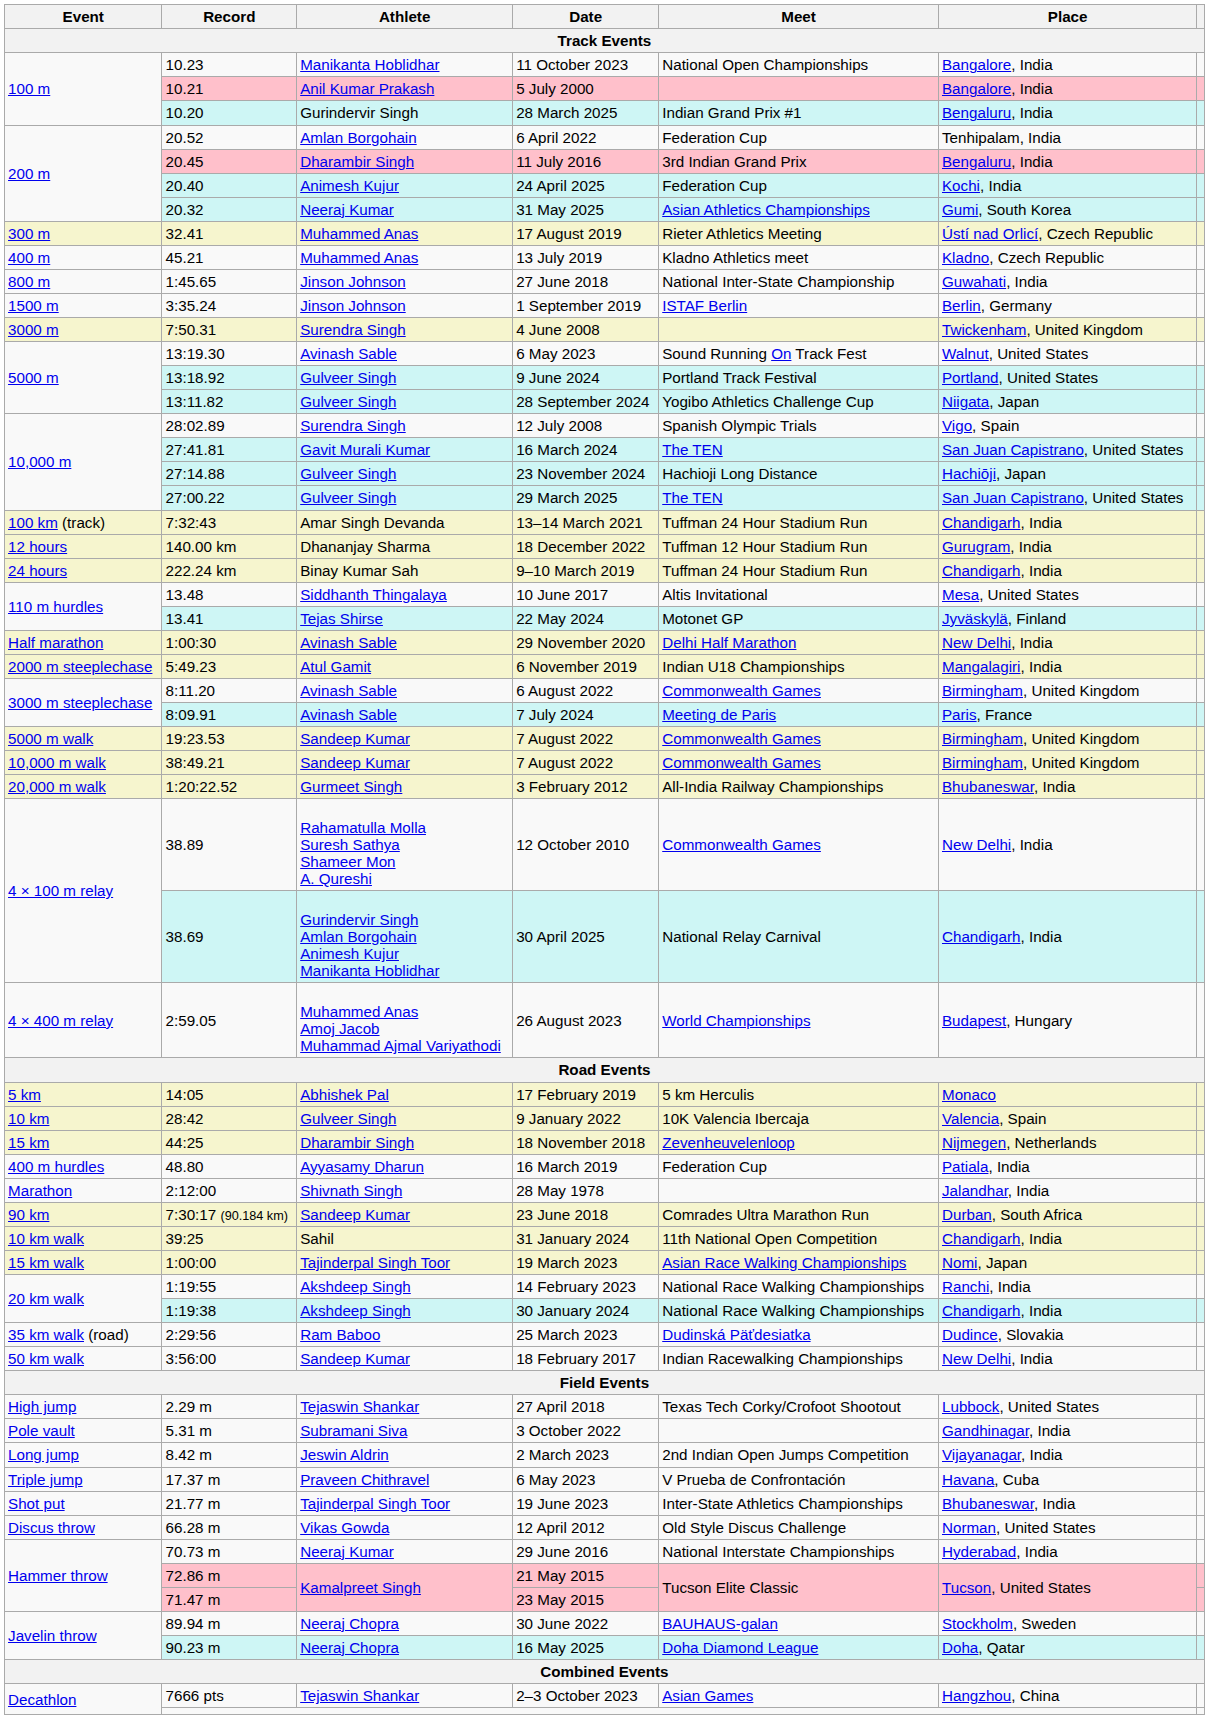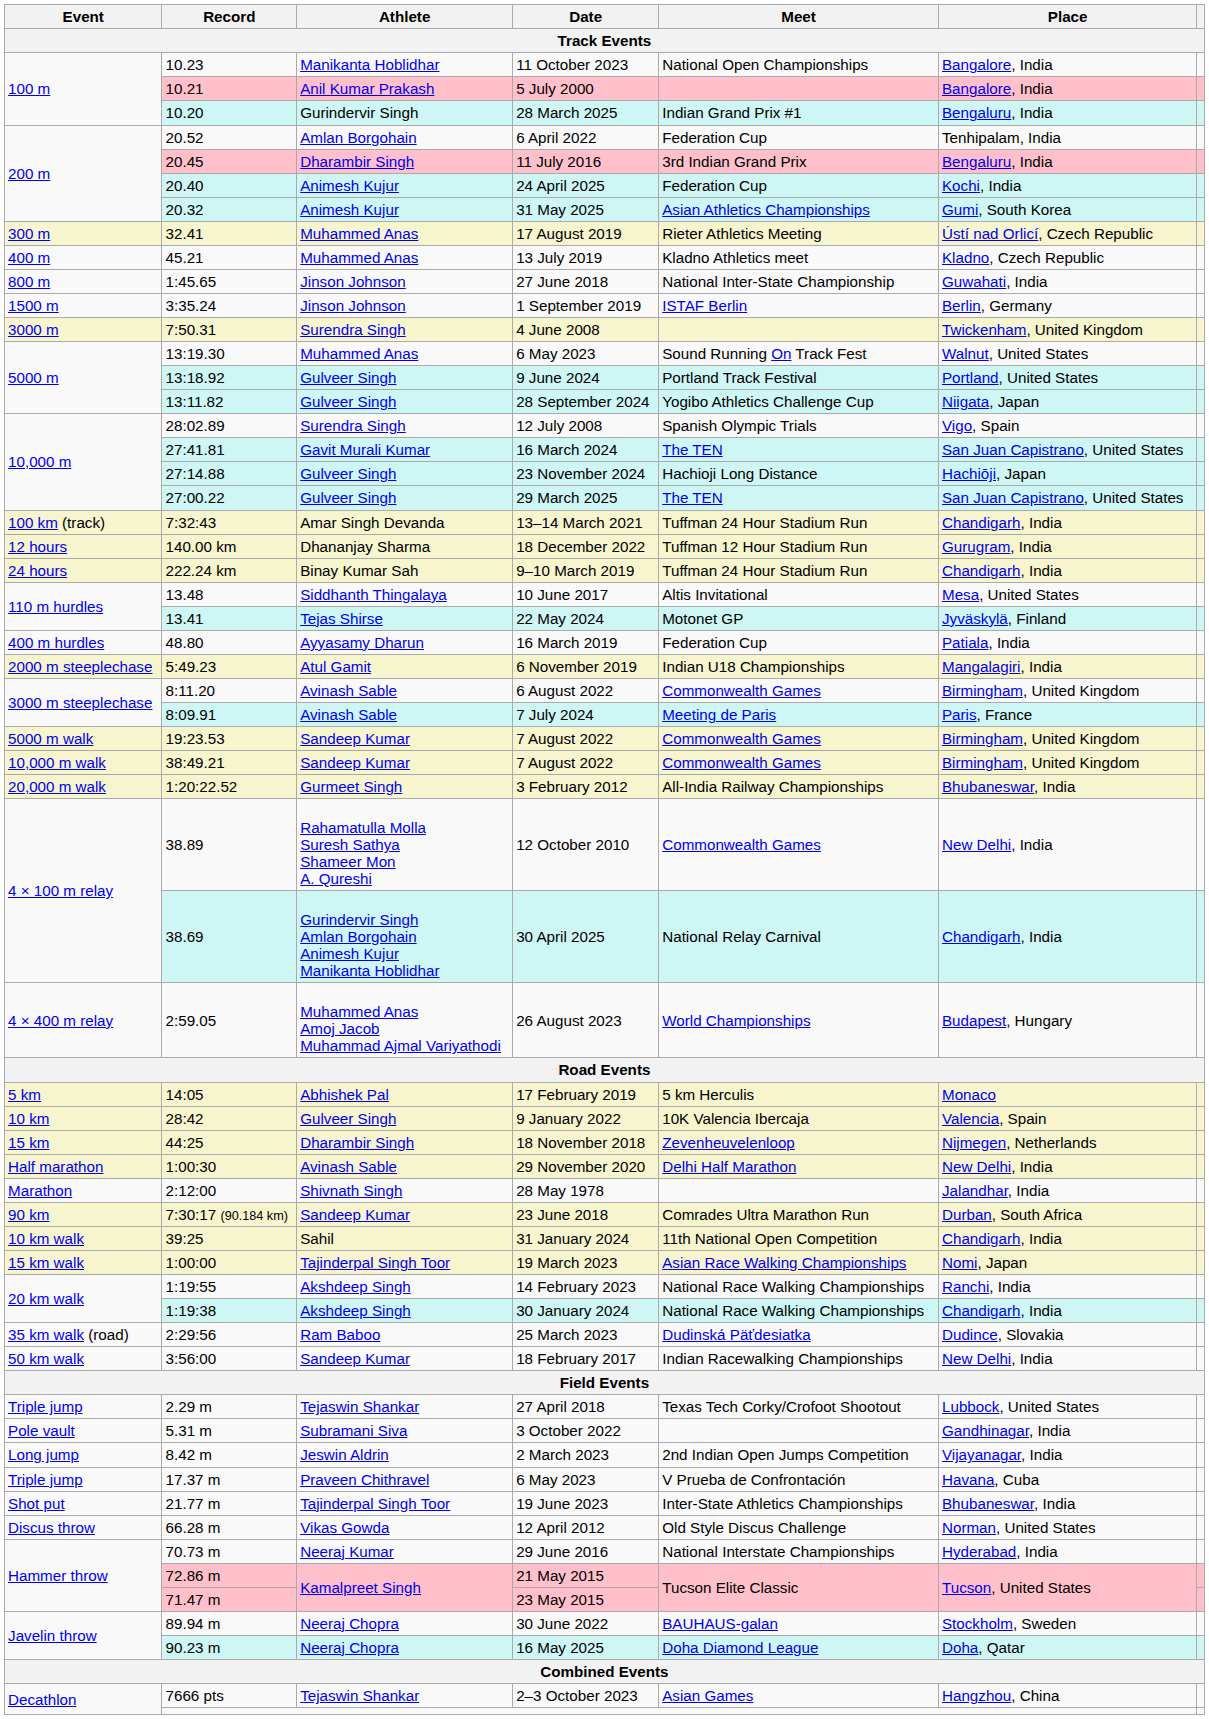 <table class="wikitable" style="font-size:95%; width: 95%;">
 <tr>
 <th>Event</th>
 <th>Record</th>
 <th>Athlete</th>
 <th>Date</th>
 <th>Meet</th>
 <th>Place</th>
 <th></th>
 </tr>
 <tr>
 <th colspan="7">Track Events</th>
 </tr>
 <tr>
 <td rowspan=3><a href='#'>100 m</a></td>
 <td>10.23 </td>
 <td><a href='#'>Manikanta Hoblidhar</a></td>
 <td>11 October 2023</td>
 <td>National Open Championships</td>
 <td><a href='#'>Bangalore</a>, India</td>
 <td></td>
 </tr>
 <tr style="background:pink">
 <td>10.21 </td>
 <td><a href='#'>Anil Kumar Prakash</a></td>
 <td>5 July 2000</td>
 <td></td>
 <td><a href='#'>Bangalore</a>, India</td>
 <td></td>
 </tr>
 <tr bgcolor=#CEF6F5>
 <td>10.20 </td>
 <td>Gurindervir Singh</td>
 <td>28 March 2025</td>
 <td>Indian Grand Prix #1</td>
 <td><a href='#'>Bengaluru</a>, India</td>
 <td></td>
 </tr>
 <tr>
 <td rowspan="4"><a href='#'>200 m</a></td>
 <td>20.52 </td>
 <td><a href='#'>Amlan Borgohain</a></td>
 <td>6 April 2022</td>
 <td>Federation Cup</td>
 <td>Tenhipalam, India</td>
 <td></td>
 </tr>
 <tr style="background:pink">
 <td>20.45  </td>
 <td><a href='#'>Dharambir Singh</a></td>
 <td>11 July 2016</td>
 <td>3rd Indian Grand Prix</td>
 <td><a href='#'>Bengaluru</a>, India</td>
 <td></td>
 </tr>
 <tr bgcolor=#CEF6F5>
 <td>20.40 </td>
 <td><a href='#'>Animesh Kujur</a></td>
 <td>24 April 2025</td>
 <td>Federation Cup</td>
 <td><a href='#'>Kochi</a>, India</td>
 <td></td>
 </tr>
 <tr bgcolor=#CEF6F5>
 <td>20.32 </td>
-<td><a href='#'>Neeraj Kumar</a></td>
+<td><a href='#'>Animesh Kujur</a></td>
 <td>31 May 2025</td>
 <td><a href='#'>Asian Athletics Championships</a></td>
 <td><a href='#'>Gumi</a>, South Korea</td>
 <td></td>
 </tr>
 <tr style="background:#f6F5CE;">
 <td><a href='#'>300 m</a></td>
 <td>32.41</td>
 <td><a href='#'>Muhammed Anas</a></td>
 <td>17 August 2019</td>
 <td>Rieter Athletics Meeting</td>
 <td><a href='#'>Ústí nad Orlicí</a>, Czech Republic</td>
 <td></td>
 </tr>
 <tr>
 <td><a href='#'>400 m</a></td>
 <td>45.21</td>
 <td><a href='#'>Muhammed Anas</a></td>
 <td>13 July 2019</td>
 <td>Kladno Athletics meet</td>
 <td><a href='#'>Kladno</a>, Czech Republic</td>
 <td></td>
 </tr>
 <tr>
 <td><a href='#'>800 m</a></td>
 <td>1:45.65</td>
 <td><a href='#'>Jinson Johnson</a></td>
 <td>27 June 2018</td>
 <td>National Inter-State Championship</td>
 <td><a href='#'>Guwahati</a>, India</td>
 <td></td>
 </tr>
 <tr>
 <td><a href='#'>1500 m</a></td>
 <td>3:35.24</td>
 <td><a href='#'>Jinson Johnson</a></td>
 <td>1 September 2019</td>
 <td><a href='#'>ISTAF Berlin</a></td>
 <td><a href='#'>Berlin</a>, Germany</td>
 <td></td>
 </tr>
 <tr style="background:#f6F5CE;">
 <td><a href='#'>3000 m</a></td>
 <td>7:50.31</td>
 <td><a href='#'>Surendra Singh</a></td>
 <td>4 June 2008</td>
 <td></td>
 <td><a href='#'>Twickenham</a>, United Kingdom</td>
 <td></td>
 </tr>
 <tr>
 <td rowspan=3><a href='#'>5000 m</a></td>
 <td>13:19.30</td>
-<td><a href='#'>Avinash Sable</a></td>
+<td><a href='#'>Muhammed Anas</a></td>
 <td>6 May 2023</td>
 <td>Sound Running <a href='#'>On</a> Track Fest</td>
 <td><a href='#'>Walnut</a>, United States</td>
 <td></td>
 </tr>
 <tr bgcolor=#CEF6F5>
 <td>13:18.92</td>
 <td><a href='#'>Gulveer Singh</a></td>
 <td>9 June 2024</td>
 <td>Portland Track Festival</td>
 <td><a href='#'>Portland</a>, United States</td>
 <td></td>
 </tr>
 <tr bgcolor=#CEF6F5>
 <td>13:11.82</td>
 <td><a href='#'>Gulveer Singh</a></td>
 <td>28 September 2024</td>
 <td>Yogibo Athletics Challenge Cup</td>
 <td><a href='#'>Niigata</a>, Japan</td>
 <td></td>
 </tr>
 <tr>
 <td rowspan="4"><a href='#'>10,000 m</a></td>
 <td>28:02.89</td>
 <td><a href='#'>Surendra Singh</a></td>
 <td>12 July 2008</td>
 <td>Spanish Olympic Trials</td>
 <td><a href='#'>Vigo</a>, Spain</td>
 <td></td>
 </tr>
 <tr bgcolor=#CEF6F5>
 <td>27:41.81</td>
 <td><a href='#'>Gavit Murali Kumar</a></td>
 <td>16 March 2024</td>
 <td><a href='#'>The TEN</a></td>
 <td><a href='#'>San Juan Capistrano</a>, United States</td>
 <td></td>
 </tr>
 <tr bgcolor=#CEF6F5>
 <td>27:14.88</td>
 <td><a href='#'>Gulveer Singh</a></td>
 <td>23 November 2024</td>
 <td>Hachioji Long Distance</td>
 <td><a href='#'>Hachiōji</a>, Japan</td>
 <td></td>
 </tr>
 <tr bgcolor=#CEF6F5>
 <td>27:00.22</td>
 <td><a href='#'>Gulveer Singh</a></td>
 <td>29 March 2025</td>
 <td><a href='#'>The TEN</a></td>
 <td><a href='#'>San Juan Capistrano</a>, United States</td>
 <td></td>
 </tr>
 <tr style="background:#f6F5CE;">
 <td><a href='#'>100 km</a> (track)</td>
 <td>7:32:43 </td>
 <td>Amar Singh Devanda</td>
 <td>13–14 March 2021</td>
 <td>Tuffman 24 Hour Stadium Run</td>
 <td><a href='#'>Chandigarh</a>, India</td>
 <td></td>
 </tr>
 <tr style="background:#f6F5CE;">
 <td><a href='#'>12 hours</a></td>
 <td>140.00 km</td>
 <td>Dhananjay Sharma</td>
 <td>18 December 2022</td>
 <td>Tuffman 12 Hour Stadium Run</td>
 <td><a href='#'>Gurugram</a>, India</td>
 <td></td>
 </tr>
 <tr style="background:#f6F5CE;">
 <td><a href='#'>24 hours</a></td>
 <td>222.24 km</td>
 <td>Binay Kumar Sah</td>
 <td>9–10 March 2019</td>
 <td>Tuffman 24 Hour Stadium Run</td>
 <td><a href='#'>Chandigarh</a>, India</td>
 <td></td>
 </tr>
 <tr>
 <td rowspan=2><a href='#'>110 m hurdles</a></td>
 <td>13.48 </td>
 <td><a href='#'>Siddhanth Thingalaya</a></td>
 <td>10 June 2017</td>
 <td>Altis Invitational</td>
 <td><a href='#'>Mesa</a>, United States</td>
 <td></td>
 </tr>
 <tr bgcolor=#CEF6F5>
 <td>13.41 </td>
 <td><a href='#'>Tejas Shirse</a></td>
 <td>22 May 2024</td>
 <td>Motonet GP</td>
 <td><a href='#'>Jyväskylä</a>, Finland</td>
 <td></td>
 </tr>
-<tr style="background:#f6F5CE;">
-<td><a href='#'>Half marathon</a></td>
-<td>1:00:30</td>
-<td><a href='#'>Avinash Sable</a></td>
-<td>29 November 2020</td>
-<td><a href='#'>Delhi Half Marathon</a></td>
-<td><a href='#'>New Delhi</a>, India</td>
+<tr>
+<td><a href='#'>400 m hurdles</a></td>
+<td>48.80</td>
+<td><a href='#'>Ayyasamy Dharun</a></td>
+<td>16 March 2019</td>
+<td>Federation Cup</td>
+<td><a href='#'>Patiala</a>, India</td>
 <td></td>
 </tr>
 <tr style="background:#f6F5CE;">
 <td><a href='#'>2000 m steeplechase</a></td>
 <td>5:49.23</td>
 <td><a href='#'>Atul Gamit</a></td>
 <td>6 November 2019</td>
 <td>Indian U18 Championships</td>
 <td><a href='#'>Mangalagiri</a>, India</td>
 <td></td>
 </tr>
 <tr>
 <td rowspan=2><a href='#'>3000 m steeplechase</a></td>
 <td>8:11.20</td>
 <td><a href='#'>Avinash Sable</a></td>
 <td>6 August 2022</td>
 <td><a href='#'>Commonwealth Games</a></td>
 <td><a href='#'>Birmingham</a>, United Kingdom</td>
 <td></td>
 </tr>
 <tr bgcolor=#CEF6F5>
 <td>8:09.91</td>
 <td><a href='#'>Avinash Sable</a></td>
 <td>7 July 2024</td>
 <td><a href='#'>Meeting de Paris</a></td>
 <td><a href='#'>Paris</a>, France</td>
 <td></td>
 </tr>
 <tr style="background:#f6F5CE;">
 <td><a href='#'>5000 m walk</a></td>
 <td>19:23.53</td>
 <td><a href='#'>Sandeep Kumar</a></td>
 <td>7 August 2022</td>
 <td><a href='#'>Commonwealth Games</a></td>
 <td><a href='#'>Birmingham</a>, United Kingdom</td>
 <td></td>
 </tr>
 <tr style="background:#f6F5CE;">
 <td><a href='#'>10,000 m walk</a></td>
 <td>38:49.21</td>
 <td><a href='#'>Sandeep Kumar</a></td>
 <td>7 August 2022</td>
 <td><a href='#'>Commonwealth Games</a></td>
 <td><a href='#'>Birmingham</a>, United Kingdom</td>
 <td></td>
 </tr>
 <tr style="background:#f6F5CE;">
 <td><a href='#'>20,000 m walk</a></td>
 <td>1:20:22.52</td>
 <td><a href='#'>Gurmeet Singh</a></td>
 <td>3 February 2012</td>
 <td>All-India Railway Championships</td>
 <td><a href='#'>Bhubaneswar</a>, India</td>
 <td></td>
 </tr>
 <tr>
 <td rowspan="2"><a href='#'>4 × 100 m relay</a></td>
 <td>38.89</td>
 <td><br><a href='#'>Rahamatulla Molla</a><br><a href='#'>Suresh Sathya</a><br><a href='#'>Shameer Mon</a><br><a href='#'>A. Qureshi</a></td>
 <td>12 October 2010</td>
 <td><a href='#'>Commonwealth Games</a></td>
 <td><a href='#'>New Delhi</a>, India</td>
 <td></td>
 </tr>
 <tr bgcolor=#CEF6F5>
 <td>38.69</td>
 <td><br><a href='#'>Gurindervir Singh</a><br><a href='#'>Amlan Borgohain</a><br><a href='#'>Animesh Kujur</a><br><a href='#'>Manikanta Hoblidhar</a></td>
 <td>30 April 2025</td>
 <td>National Relay Carnival</td>
 <td><a href='#'>Chandigarh</a>, India</td>
 <td></td>
 </tr>
 <tr>
 <td><a href='#'>4 × 400 m relay</a></td>
 <td>2:59.05</td>
 <td><br><a href='#'>Muhammed Anas</a><br><a href='#'>Amoj Jacob</a><br><a href='#'>Muhammad Ajmal Variyathodi</a><br></td>
 <td>26 August 2023</td>
 <td><a href='#'>World Championships</a></td>
 <td><a href='#'>Budapest</a>, Hungary</td>
 <td></td>
 </tr>
 <tr>
 <th colspan="7">Road Events</th>
 </tr>
 <tr style="background:#f6F5CE;">
 <td><a href='#'>5 km</a></td>
 <td>14:05</td>
 <td><a href='#'>Abhishek Pal</a></td>
 <td>17 February 2019</td>
 <td>5 km Herculis</td>
 <td><a href='#'>Monaco</a></td>
 <td></td>
 </tr>
 <tr style="background:#f6F5CE;">
 <td><a href='#'>10 km</a></td>
 <td>28:42</td>
 <td><a href='#'>Gulveer Singh</a></td>
 <td>9 January 2022</td>
 <td>10K Valencia Ibercaja</td>
 <td><a href='#'>Valencia</a>, Spain</td>
 <td></td>
 </tr>
 <tr style="background:#f6F5CE;">
 <td><a href='#'>15 km</a></td>
 <td>44:25</td>
 <td><a href='#'>Dharambir Singh</a></td>
 <td>18 November 2018</td>
 <td><a href='#'>Zevenheuvelenloop</a></td>
 <td><a href='#'>Nijmegen</a>, Netherlands</td>
 <td></td>
 </tr>
-<tr>
-<td><a href='#'>400 m hurdles</a></td>
-<td>48.80</td>
-<td><a href='#'>Ayyasamy Dharun</a></td>
-<td>16 March 2019</td>
-<td>Federation Cup</td>
-<td><a href='#'>Patiala</a>, India</td>
+<tr style="background:#f6F5CE;">
+<td><a href='#'>Half marathon</a></td>
+<td>1:00:30</td>
+<td><a href='#'>Avinash Sable</a></td>
+<td>29 November 2020</td>
+<td><a href='#'>Delhi Half Marathon</a></td>
+<td><a href='#'>New Delhi</a>, India</td>
 <td></td>
 </tr>
 <tr>
 <td><a href='#'>Marathon</a></td>
 <td>2:12:00</td>
 <td><a href='#'>Shivnath Singh</a></td>
 <td>28 May 1978</td>
 <td></td>
 <td><a href='#'>Jalandhar</a>, India</td>
 <td></td>
 </tr>
 <tr style="background:#f6F5CE;">
 <td><a href='#'>90 km</a></td>
 <td>7:30:17 <small>(90.184 km)</small></td>
 <td><a href='#'>Sandeep Kumar</a></td>
 <td>23 June 2018</td>
 <td>Comrades Ultra Marathon Run</td>
 <td><a href='#'>Durban</a>, South Africa</td>
 <td></td>
 </tr>
 <tr style="background:#f6F5CE;">
 <td><a href='#'>10 km walk</a></td>
 <td>39:25</td>
 <td>Sahil</td>
 <td>31 January 2024</td>
 <td>11th National Open Competition</td>
 <td><a href='#'>Chandigarh</a>, India</td>
 <td></td>
 </tr>
 <tr style="background:#f6F5CE;">
 <td><a href='#'>15 km walk</a></td>
 <td>1:00:00</td>
 <td><a href='#'>Tajinderpal Singh Toor</a></td>
 <td>19 March 2023</td>
 <td><a href='#'>Asian Race Walking Championships</a></td>
 <td><a href='#'>Nomi</a>, Japan</td>
 <td></td>
 </tr>
 <tr>
 <td rowspan=2><a href='#'>20 km walk</a></td>
 <td>1:19:55</td>
 <td><a href='#'>Akshdeep Singh</a></td>
 <td>14 February 2023</td>
 <td>National Race Walking Championships</td>
 <td><a href='#'>Ranchi</a>, India</td>
 <td></td>
 </tr>
 <tr bgcolor=#CEF6F5>
 <td>1:19:38</td>
 <td><a href='#'>Akshdeep Singh</a></td>
 <td>30 January 2024</td>
 <td>National Race Walking Championships</td>
 <td><a href='#'>Chandigarh</a>, India</td>
 <td></td>
 </tr>
 <tr>
 <td><a href='#'>35 km walk</a> (road)</td>
 <td>2:29:56</td>
 <td><a href='#'>Ram Baboo</a></td>
 <td>25 March 2023</td>
 <td><a href='#'>Dudinská Päťdesiatka</a></td>
 <td><a href='#'>Dudince</a>, Slovakia</td>
 <td></td>
 </tr>
 <tr>
 <td><a href='#'>50 km walk</a></td>
 <td>3:56:00 </td>
 <td><a href='#'>Sandeep Kumar</a></td>
 <td>18 February 2017</td>
 <td>Indian Racewalking Championships</td>
 <td><a href='#'>New Delhi</a>, India</td>
 <td></td>
 </tr>
 <tr>
 <th colspan="7">Field Events</th>
 </tr>
 <tr>
-<td><a href='#'>High jump</a></td>
+<td><a href='#'>Triple jump</a></td>
 <td>2.29 m</td>
 <td><a href='#'>Tejaswin Shankar</a></td>
 <td>27 April 2018</td>
 <td>Texas Tech Corky/Crofoot Shootout</td>
 <td><a href='#'>Lubbock</a>, United States</td>
 <td></td>
 </tr>
 <tr>
 <td><a href='#'>Pole vault</a></td>
 <td>5.31 m</td>
 <td><a href='#'>Subramani Siva</a></td>
 <td>3 October 2022</td>
 <td></td>
 <td><a href='#'>Gandhinagar</a>, India</td>
 <td></td>
 </tr>
 <tr>
 <td><a href='#'>Long jump</a></td>
 <td>8.42 m </td>
 <td><a href='#'>Jeswin Aldrin</a></td>
 <td>2 March 2023</td>
 <td>2nd Indian Open Jumps Competition</td>
 <td><a href='#'>Vijayanagar</a>, India</td>
 <td></td>
 </tr>
 <tr>
 <td><a href='#'>Triple jump</a></td>
 <td>17.37 m </td>
 <td><a href='#'>Praveen Chithravel</a></td>
 <td>6 May 2023</td>
 <td>V Prueba de Confrontación</td>
 <td><a href='#'>Havana</a>, Cuba</td>
 <td></td>
 </tr>
 <tr>
 <td><a href='#'>Shot put</a></td>
 <td>21.77 m</td>
 <td><a href='#'>Tajinderpal Singh Toor</a></td>
 <td>19 June 2023</td>
 <td>Inter-State Athletics Championships</td>
 <td><a href='#'>Bhubaneswar</a>, India</td>
 <td></td>
 </tr>
 <tr>
 <td><a href='#'>Discus throw</a></td>
 <td>66.28 m</td>
 <td><a href='#'>Vikas Gowda</a></td>
 <td>12 April 2012</td>
 <td>Old Style Discus Challenge</td>
 <td><a href='#'>Norman</a>, United States</td>
 <td></td>
 </tr>
 <tr>
 <td rowspan=3><a href='#'>Hammer throw</a></td>
 <td>70.73 m</td>
 <td><a href='#'>Neeraj Kumar</a></td>
 <td>29 June 2016</td>
 <td>National Interstate Championships</td>
 <td><a href='#'>Hyderabad</a>, India</td>
 <td></td>
 </tr>
 <tr style="background:pink">
 <td>72.86 m </td>
 <td rowspan=2><a href='#'>Kamalpreet Singh</a></td>
 <td>21 May 2015</td>
 <td rowspan=2>Tucson Elite Classic</td>
 <td rowspan=2><a href='#'>Tucson</a>, United States</td>
 <td></td>
 </tr>
 <tr style="background:pink">
 <td>71.47 m</td>
 <td>23 May 2015</td>
 <td></td>
 </tr>
 <tr>
 <td rowspan="2"><a href='#'>Javelin throw</a></td>
 <td>89.94 m</td>
 <td><a href='#'>Neeraj Chopra</a></td>
 <td>30 June 2022</td>
 <td><a href='#'>BAUHAUS-galan</a></td>
 <td><a href='#'>Stockholm</a>, Sweden</td>
 <td></td>
 </tr>
 <tr bgcolor=#CEF6F5>
 <td>90.23 m</td>
 <td><a href='#'>Neeraj Chopra</a></td>
 <td>16 May 2025</td>
 <td><a href='#'>Doha Diamond League</a></td>
 <td><a href='#'>Doha</a>, Qatar</td>
 <td></td>
 </tr>
 <tr>
 <th colspan="7">Combined Events</th>
 </tr>
 <tr>
 <td rowspan=2><a href='#'>Decathlon</a></td>
 <td>7666 pts</td>
 <td><a href='#'>Tejaswin Shankar</a></td>
 <td>2–3 October 2023</td>
 <td><a href='#'>Asian Games</a></td>
 <td><a href='#'>Hangzhou</a>, China</td>
 <td></td>
 </tr>
 <tr>
 <td colspan=5></td>
 <td></td>
 </tr>
 </table>
